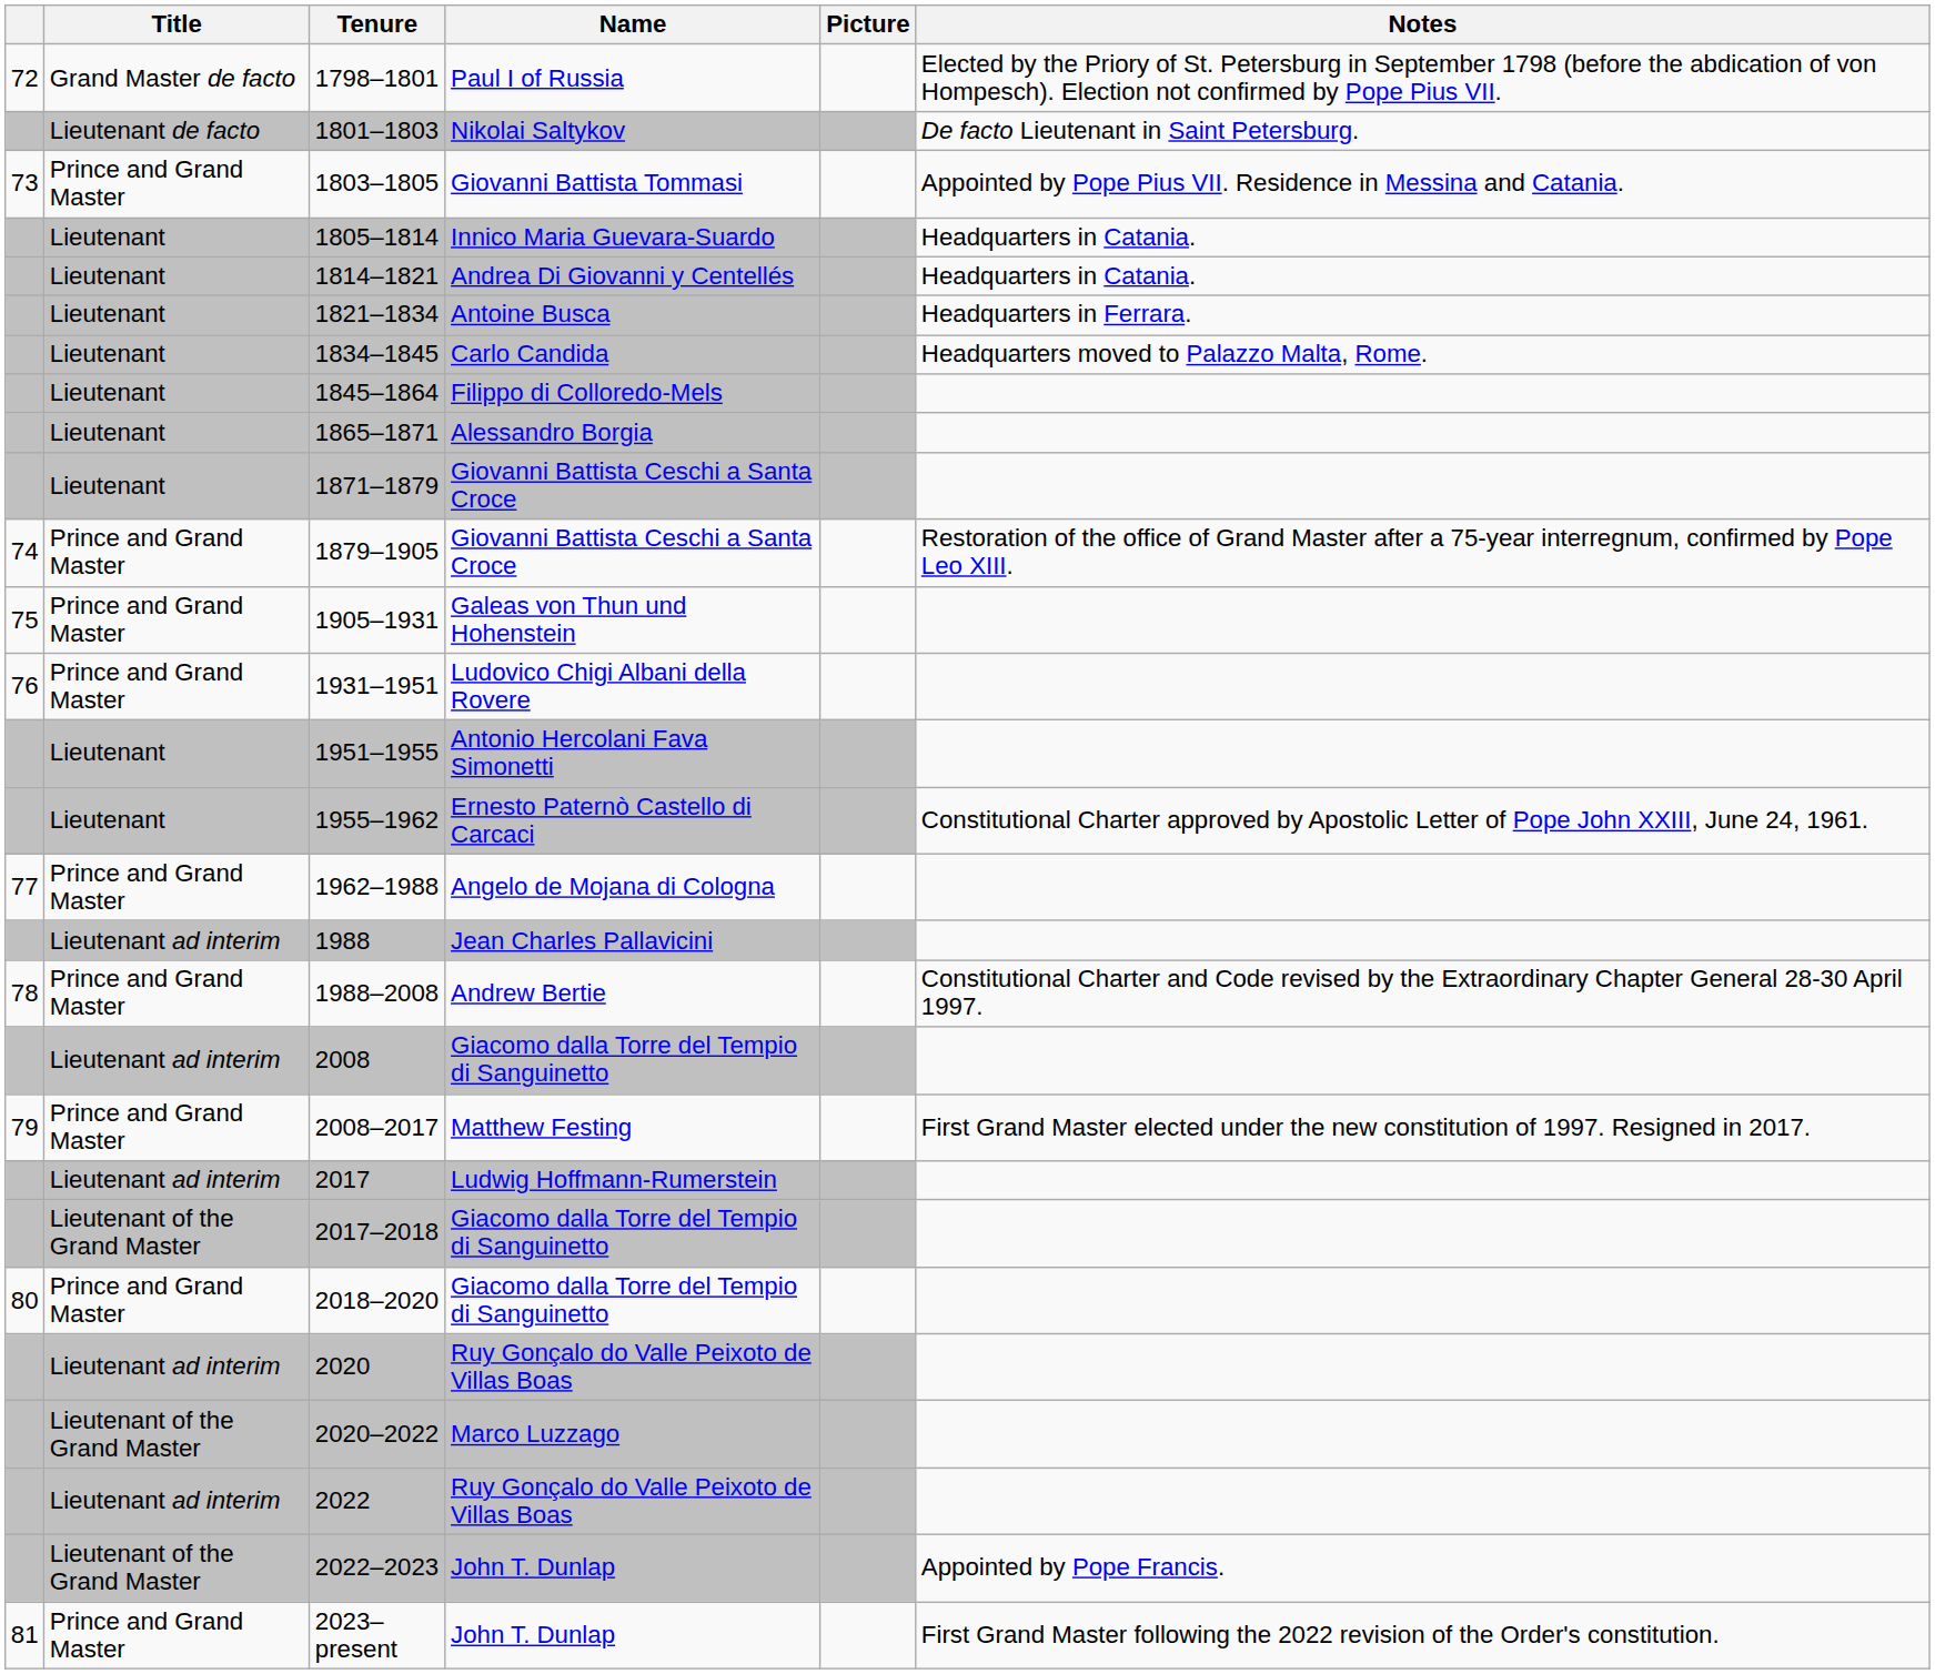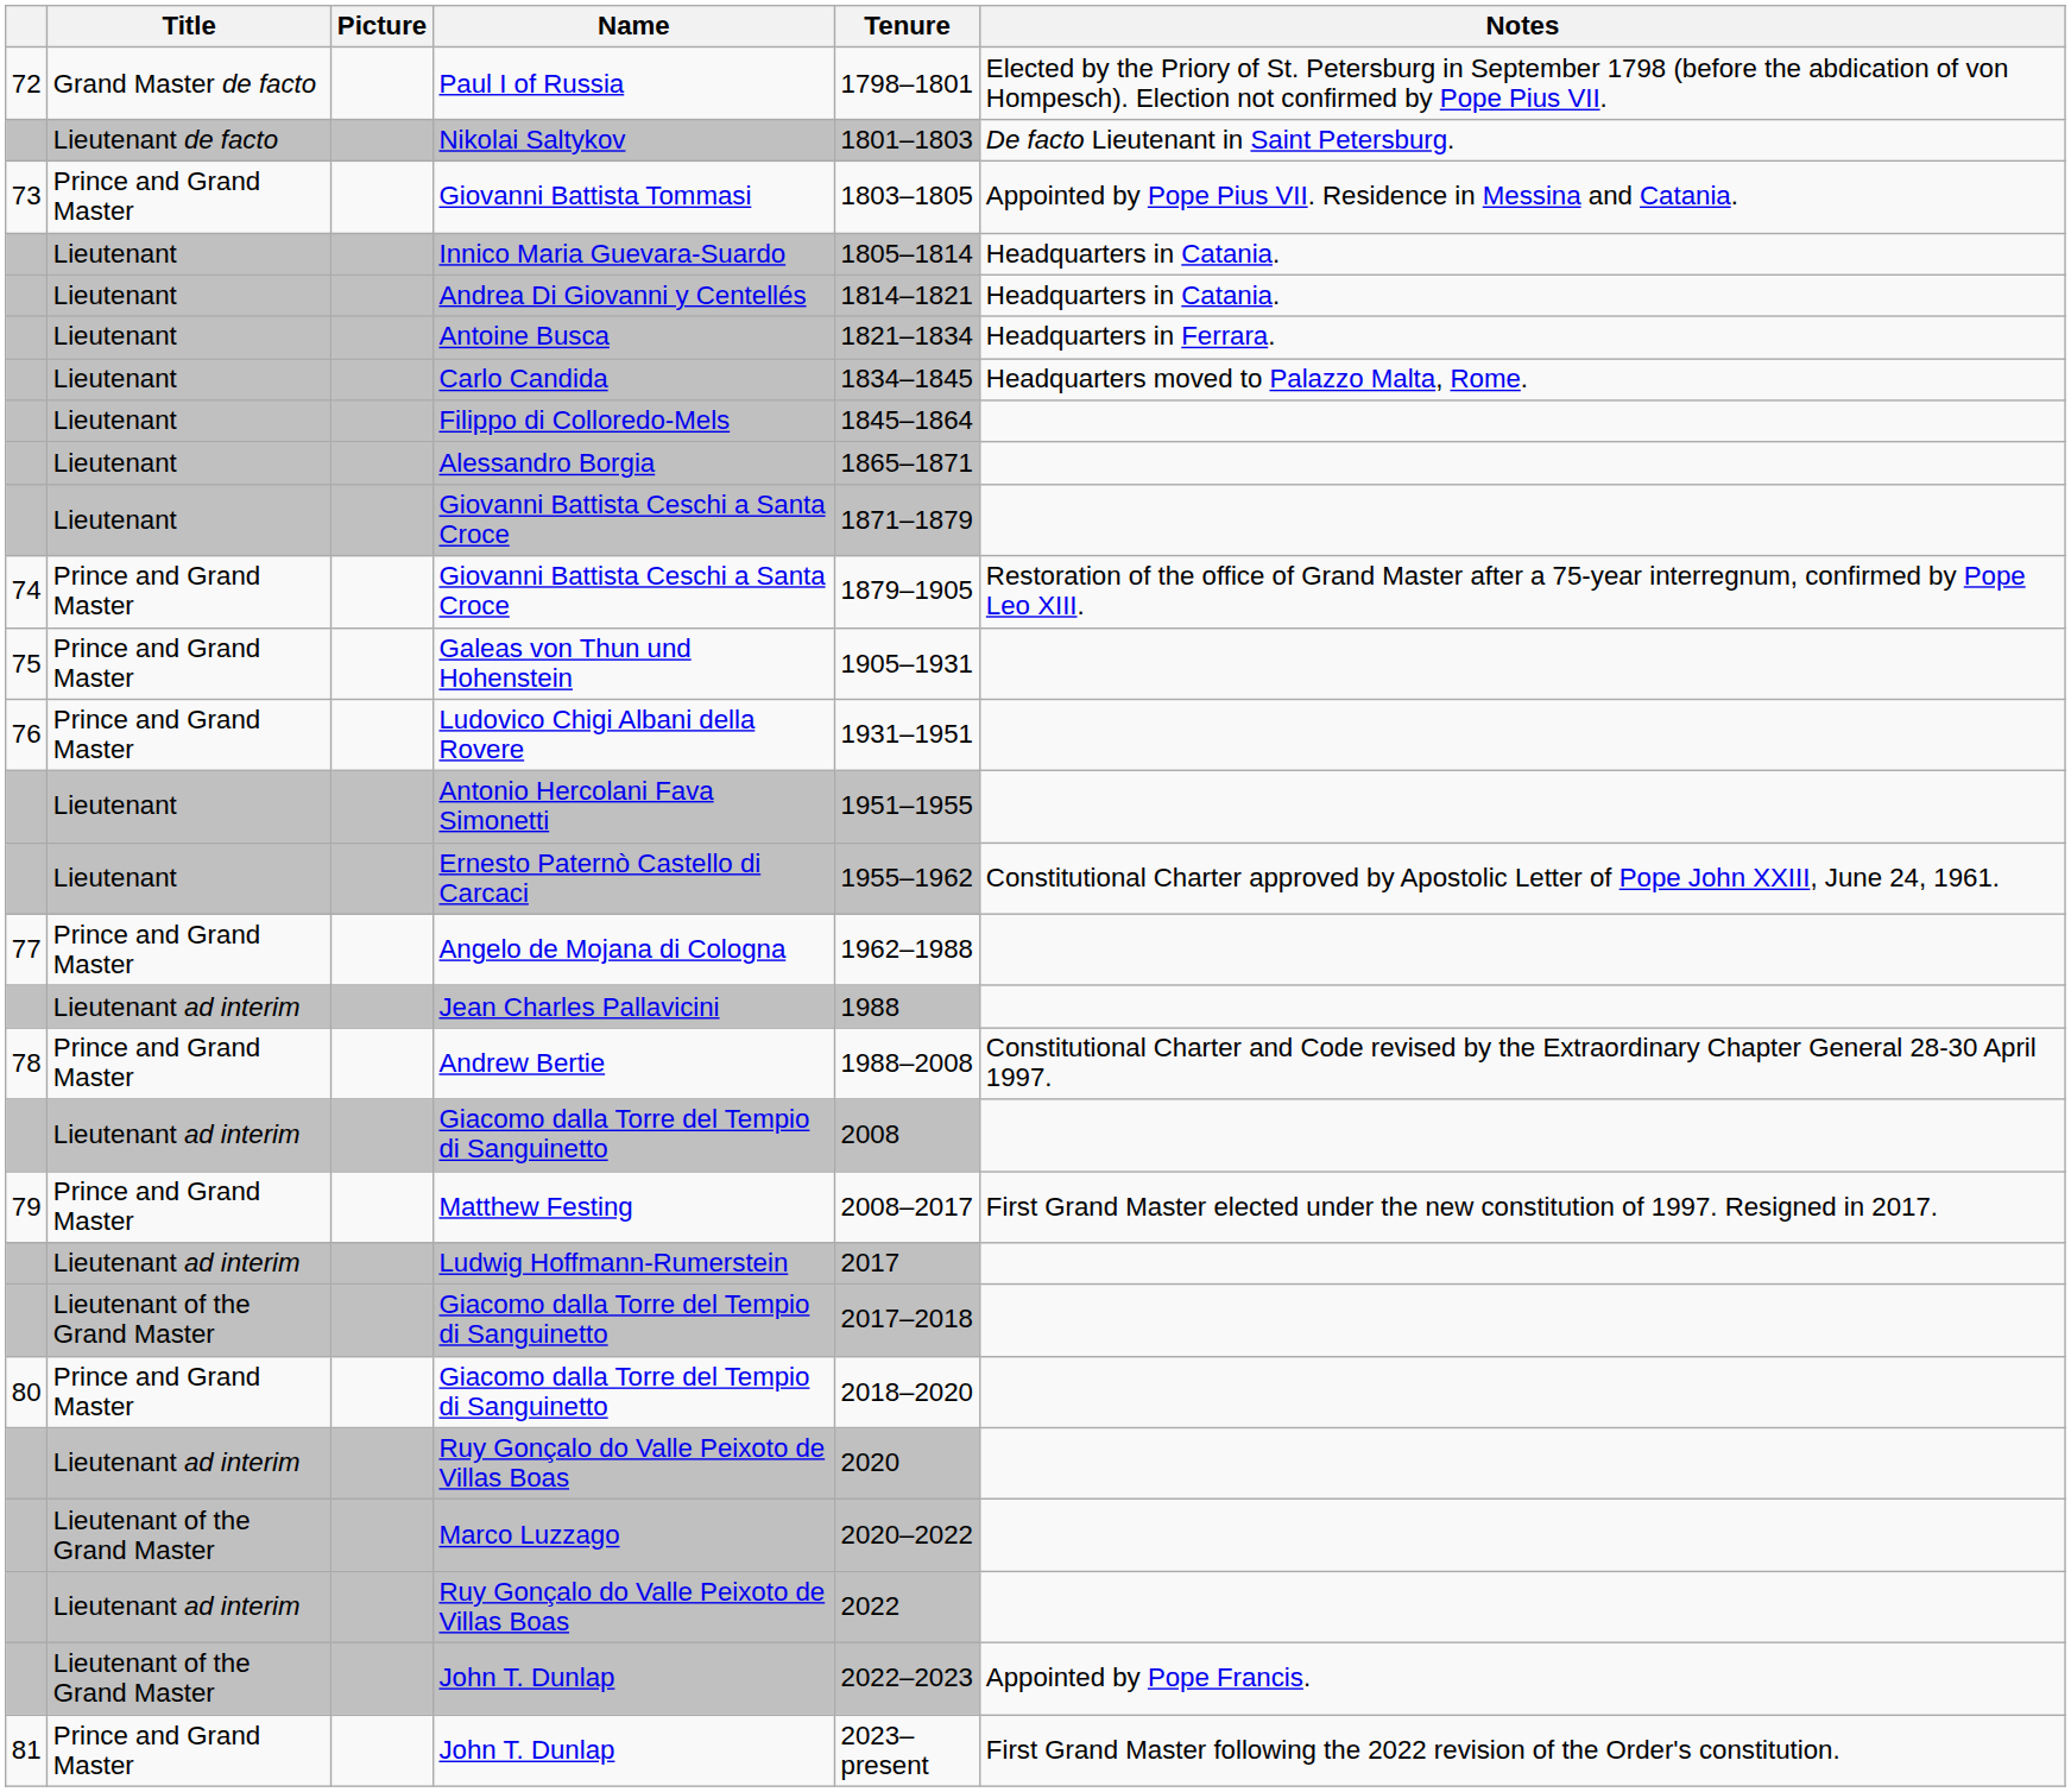 <table class="wikitable">
 <tr>
 <th></th>
 <th>Title</th>
+<th>Picture</th>
+<th>Name</th>
 <th>Tenure</th>
-<th>Name</th>
-<th>Picture</th>
 <th>Notes</th>
 </tr>
 <tr>
 <td>72</td>
 <td>Grand Master <em>de facto</em></td>
+<td></td>
+<td><a href='#'>Paul I of Russia</a></td>
 <td>1798–1801</td>
-<td><a href='#'>Paul I of Russia</a></td>
-<td></td>
 <td>Elected by the Priory of St. Petersburg in September 1798 (before the abdication of von Hompesch). Election not confirmed by <a href='#'>Pope Pius VII</a>.</td>
 </tr>
 <tr>
 <td bgcolor="#C0C0C0"></td>
 <td bgcolor="#C0C0C0">Lieutenant <em>de facto</em></td>
+<td bgcolor="#C0C0C0"></td>
+<td bgcolor="#C0C0C0"><a href='#'>Nikolai Saltykov</a></td>
 <td bgcolor="#C0C0C0">1801–1803</td>
-<td bgcolor="#C0C0C0"><a href='#'>Nikolai Saltykov</a></td>
-<td bgcolor="#C0C0C0"></td>
 <td><em>De facto</em> Lieutenant in <a href='#'>Saint Petersburg</a>.</td>
 </tr>
 <tr>
 <td>73</td>
 <td>Prince and Grand Master</td>
+<td></td>
+<td><a href='#'>Giovanni Battista Tommasi</a></td>
 <td>1803–1805</td>
-<td><a href='#'>Giovanni Battista Tommasi</a></td>
-<td></td>
 <td>Appointed by <a href='#'>Pope Pius VII</a>. Residence in <a href='#'>Messina</a> and <a href='#'>Catania</a>.</td>
 </tr>
 <tr>
 <td bgcolor="#C0C0C0"></td>
 <td bgcolor="#C0C0C0">Lieutenant</td>
+<td bgcolor="#C0C0C0"></td>
+<td bgcolor="#C0C0C0"><a href='#'>Innico Maria Guevara-Suardo</a></td>
 <td bgcolor="#C0C0C0">1805–1814</td>
-<td bgcolor="#C0C0C0"><a href='#'>Innico Maria Guevara-Suardo</a></td>
-<td bgcolor="#C0C0C0"></td>
 <td>Headquarters in <a href='#'>Catania</a>.</td>
 </tr>
 <tr>
 <td bgcolor="#C0C0C0"></td>
 <td bgcolor="#C0C0C0">Lieutenant</td>
+<td bgcolor="#C0C0C0"></td>
+<td bgcolor="#C0C0C0"><a href='#'>Andrea Di Giovanni y Centellés</a></td>
 <td bgcolor="#C0C0C0">1814–1821</td>
-<td bgcolor="#C0C0C0"><a href='#'>Andrea Di Giovanni y Centellés</a></td>
-<td bgcolor="#C0C0C0"></td>
 <td>Headquarters in <a href='#'>Catania</a>.</td>
 </tr>
 <tr>
 <td bgcolor="#C0C0C0"></td>
 <td bgcolor="#C0C0C0">Lieutenant</td>
+<td bgcolor="#C0C0C0"></td>
+<td bgcolor="#C0C0C0"><a href='#'>Antoine Busca</a></td>
 <td bgcolor="#C0C0C0">1821–1834</td>
-<td bgcolor="#C0C0C0"><a href='#'>Antoine Busca</a></td>
-<td bgcolor="#C0C0C0"></td>
 <td>Headquarters in <a href='#'>Ferrara</a>.</td>
 </tr>
 <tr>
 <td bgcolor="#C0C0C0"></td>
 <td bgcolor="#C0C0C0">Lieutenant</td>
+<td bgcolor="#C0C0C0"></td>
+<td bgcolor="#C0C0C0"><a href='#'>Carlo Candida</a></td>
 <td bgcolor="#C0C0C0">1834–1845</td>
-<td bgcolor="#C0C0C0"><a href='#'>Carlo Candida</a></td>
-<td bgcolor="#C0C0C0"></td>
 <td>Headquarters moved to <a href='#'>Palazzo Malta</a>, <a href='#'>Rome</a>.</td>
 </tr>
 <tr>
 <td bgcolor="#C0C0C0"></td>
 <td bgcolor="#C0C0C0">Lieutenant</td>
+<td bgcolor="#C0C0C0"></td>
+<td bgcolor="#C0C0C0"><a href='#'>Filippo di Colloredo-Mels</a></td>
 <td bgcolor="#C0C0C0">1845–1864</td>
-<td bgcolor="#C0C0C0"><a href='#'>Filippo di Colloredo-Mels</a></td>
-<td bgcolor="#C0C0C0"></td>
 <td></td>
 </tr>
 <tr>
 <td bgcolor="#C0C0C0"></td>
 <td bgcolor="#C0C0C0">Lieutenant</td>
+<td bgcolor="#C0C0C0"></td>
+<td bgcolor="#C0C0C0"><a href='#'>Alessandro Borgia</a></td>
 <td bgcolor="#C0C0C0">1865–1871</td>
-<td bgcolor="#C0C0C0"><a href='#'>Alessandro Borgia</a></td>
-<td bgcolor="#C0C0C0"></td>
 <td></td>
 </tr>
 <tr>
 <td bgcolor="#C0C0C0"></td>
 <td bgcolor="#C0C0C0">Lieutenant</td>
+<td bgcolor="#C0C0C0"></td>
+<td bgcolor="#C0C0C0"><a href='#'>Giovanni Battista Ceschi a Santa Croce</a></td>
 <td bgcolor="#C0C0C0">1871–1879</td>
-<td bgcolor="#C0C0C0"><a href='#'>Giovanni Battista Ceschi a Santa Croce</a></td>
-<td bgcolor="#C0C0C0"></td>
 <td></td>
 </tr>
 <tr>
 <td>74</td>
 <td>Prince and Grand Master</td>
+<td></td>
+<td><a href='#'>Giovanni Battista Ceschi a Santa Croce</a></td>
 <td>1879–1905</td>
-<td><a href='#'>Giovanni Battista Ceschi a Santa Croce</a></td>
-<td></td>
 <td>Restoration of the office of Grand Master after a 75-year interregnum, confirmed by <a href='#'>Pope Leo XIII</a>.</td>
 </tr>
 <tr>
 <td>75</td>
 <td>Prince and Grand Master</td>
+<td></td>
+<td><a href='#'>Galeas von Thun und Hohenstein</a></td>
 <td>1905–1931</td>
-<td><a href='#'>Galeas von Thun und Hohenstein</a></td>
-<td></td>
 <td></td>
 </tr>
 <tr>
 <td>76</td>
 <td>Prince and Grand Master</td>
+<td></td>
+<td><a href='#'>Ludovico Chigi Albani della Rovere</a></td>
 <td>1931–1951</td>
-<td><a href='#'>Ludovico Chigi Albani della Rovere</a></td>
-<td></td>
 <td></td>
 </tr>
 <tr>
 <td bgcolor="#C0C0C0"></td>
 <td bgcolor="#C0C0C0">Lieutenant</td>
+<td bgcolor="#C0C0C0"></td>
+<td bgcolor="#C0C0C0"><a href='#'>Antonio Hercolani Fava Simonetti</a></td>
 <td bgcolor="#C0C0C0">1951–1955</td>
-<td bgcolor="#C0C0C0"><a href='#'>Antonio Hercolani Fava Simonetti</a></td>
-<td bgcolor="#C0C0C0"></td>
 <td></td>
 </tr>
 <tr>
 <td bgcolor="#C0C0C0"></td>
 <td bgcolor="#C0C0C0">Lieutenant</td>
+<td bgcolor="#C0C0C0"></td>
+<td bgcolor="#C0C0C0"><a href='#'>Ernesto Paternò Castello di Carcaci</a></td>
 <td bgcolor="#C0C0C0">1955–1962</td>
-<td bgcolor="#C0C0C0"><a href='#'>Ernesto Paternò Castello di Carcaci</a></td>
-<td bgcolor="#C0C0C0"></td>
 <td>Constitutional Charter approved by Apostolic Letter of <a href='#'>Pope John XXIII</a>, June 24, 1961.</td>
 </tr>
 <tr>
 <td>77</td>
 <td>Prince and Grand Master</td>
+<td></td>
+<td><a href='#'>Angelo de Mojana di Cologna</a></td>
 <td>1962–1988</td>
-<td><a href='#'>Angelo de Mojana di Cologna</a></td>
-<td></td>
 <td></td>
 </tr>
 <tr>
 <td bgcolor="#C0C0C0"></td>
 <td bgcolor="#C0C0C0">Lieutenant <em>ad interim</em></td>
+<td bgcolor="#C0C0C0"></td>
+<td bgcolor="#C0C0C0"><a href='#'>Jean Charles Pallavicini</a></td>
 <td bgcolor="#C0C0C0">1988</td>
-<td bgcolor="#C0C0C0"><a href='#'>Jean Charles Pallavicini</a></td>
-<td bgcolor="#C0C0C0"></td>
 <td></td>
 </tr>
 <tr>
 <td>78</td>
 <td>Prince and Grand Master</td>
+<td></td>
+<td><a href='#'>Andrew Bertie</a></td>
 <td>1988–2008</td>
-<td><a href='#'>Andrew Bertie</a></td>
-<td></td>
 <td>Constitutional Charter and Code revised by the Extraordinary Chapter General 28-30 April 1997.</td>
 </tr>
 <tr>
 <td bgcolor="#C0C0C0"></td>
 <td bgcolor="#C0C0C0">Lieutenant <em>ad interim</em></td>
+<td bgcolor="#C0C0C0"></td>
+<td bgcolor="#C0C0C0"><a href='#'>Giacomo dalla Torre del Tempio di Sanguinetto</a></td>
 <td bgcolor="#C0C0C0">2008</td>
-<td bgcolor="#C0C0C0"><a href='#'>Giacomo dalla Torre del Tempio di Sanguinetto</a></td>
-<td bgcolor="#C0C0C0"></td>
 <td></td>
 </tr>
 <tr>
 <td>79</td>
 <td>Prince and Grand Master</td>
+<td></td>
+<td><a href='#'>Matthew Festing</a></td>
 <td>2008–2017</td>
-<td><a href='#'>Matthew Festing</a></td>
-<td></td>
 <td>First Grand Master elected under the new constitution of 1997. Resigned in 2017.</td>
 </tr>
 <tr>
 <td bgcolor="#C0C0C0"></td>
 <td bgcolor="#C0C0C0">Lieutenant <em>ad interim</em></td>
+<td bgcolor="#C0C0C0"></td>
+<td bgcolor="#C0C0C0"><a href='#'>Ludwig Hoffmann-Rumerstein</a></td>
 <td bgcolor="#C0C0C0">2017</td>
-<td bgcolor="#C0C0C0"><a href='#'>Ludwig Hoffmann-Rumerstein</a></td>
-<td bgcolor="#C0C0C0"></td>
 <td></td>
 </tr>
 <tr>
 <td bgcolor="#C0C0C0"></td>
 <td bgcolor="#C0C0C0">Lieutenant of the Grand Master</td>
+<td bgcolor="#C0C0C0"></td>
+<td bgcolor="#C0C0C0"><a href='#'>Giacomo dalla Torre del Tempio di Sanguinetto</a></td>
 <td bgcolor="#C0C0C0">2017–2018</td>
-<td bgcolor="#C0C0C0"><a href='#'>Giacomo dalla Torre del Tempio di Sanguinetto</a></td>
-<td bgcolor="#C0C0C0"></td>
 <td></td>
 </tr>
 <tr>
 <td>80</td>
 <td>Prince and Grand Master</td>
+<td></td>
+<td><a href='#'>Giacomo dalla Torre del Tempio di Sanguinetto</a></td>
 <td>2018–2020</td>
-<td><a href='#'>Giacomo dalla Torre del Tempio di Sanguinetto</a></td>
-<td></td>
 <td></td>
 </tr>
 <tr>
 <td bgcolor="#C0C0C0"></td>
 <td bgcolor="#C0C0C0">Lieutenant <em>ad interim</em></td>
+<td bgcolor="#C0C0C0"></td>
+<td bgcolor="#C0C0C0"><a href='#'>Ruy Gonçalo do Valle Peixoto de Villas Boas</a></td>
 <td bgcolor="#C0C0C0">2020</td>
-<td bgcolor="#C0C0C0"><a href='#'>Ruy Gonçalo do Valle Peixoto de Villas Boas</a></td>
-<td bgcolor="#C0C0C0"></td>
 <td></td>
 </tr>
 <tr>
 <td bgcolor="#C0C0C0"></td>
 <td bgcolor="#C0C0C0">Lieutenant of the Grand Master</td>
+<td bgcolor="#C0C0C0"></td>
+<td bgcolor="#C0C0C0"><a href='#'>Marco Luzzago</a></td>
 <td bgcolor="#C0C0C0">2020–2022</td>
-<td bgcolor="#C0C0C0"><a href='#'>Marco Luzzago</a></td>
-<td bgcolor="#C0C0C0"></td>
 <td></td>
 </tr>
 <tr>
 <td bgcolor="#C0C0C0"></td>
 <td bgcolor="#C0C0C0">Lieutenant <em>ad interim</em></td>
+<td bgcolor="#C0C0C0"></td>
+<td bgcolor="#C0C0C0"><a href='#'>Ruy Gonçalo do Valle Peixoto de Villas Boas</a></td>
 <td bgcolor="#C0C0C0">2022</td>
-<td bgcolor="#C0C0C0"><a href='#'>Ruy Gonçalo do Valle Peixoto de Villas Boas</a></td>
-<td bgcolor="#C0C0C0"></td>
 <td></td>
 </tr>
 <tr>
 <td bgcolor="#C0C0C0"></td>
 <td bgcolor="#C0C0C0">Lieutenant of the Grand Master</td>
+<td bgcolor="#C0C0C0"></td>
+<td bgcolor="#C0C0C0"><a href='#'>John T. Dunlap</a></td>
 <td bgcolor="#C0C0C0">2022–2023</td>
-<td bgcolor="#C0C0C0"><a href='#'>John T. Dunlap</a></td>
-<td bgcolor="#C0C0C0"></td>
 <td>Appointed by <a href='#'>Pope Francis</a>.</td>
 </tr>
 <tr>
 <td>81</td>
 <td>Prince and Grand Master</td>
+<td></td>
+<td><a href='#'>John T. Dunlap</a></td>
 <td>2023–present</td>
-<td><a href='#'>John T. Dunlap</a></td>
-<td></td>
 <td>First Grand Master following the 2022 revision of the Order's constitution.</td>
 </tr>
 </table>
